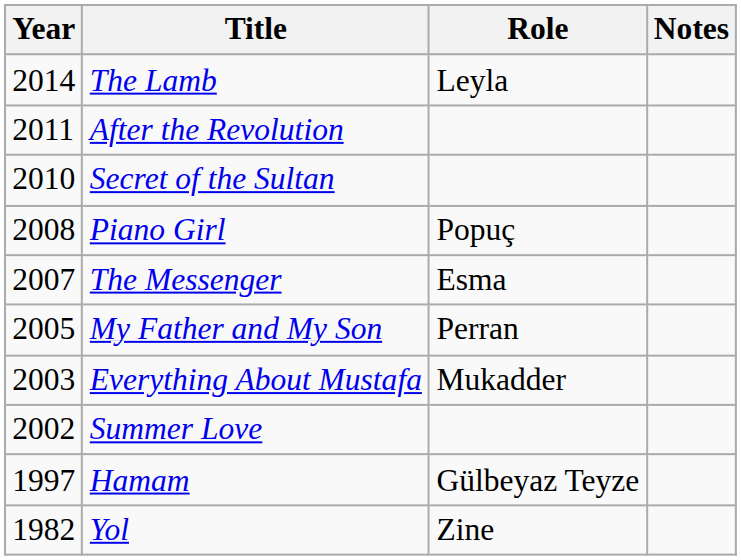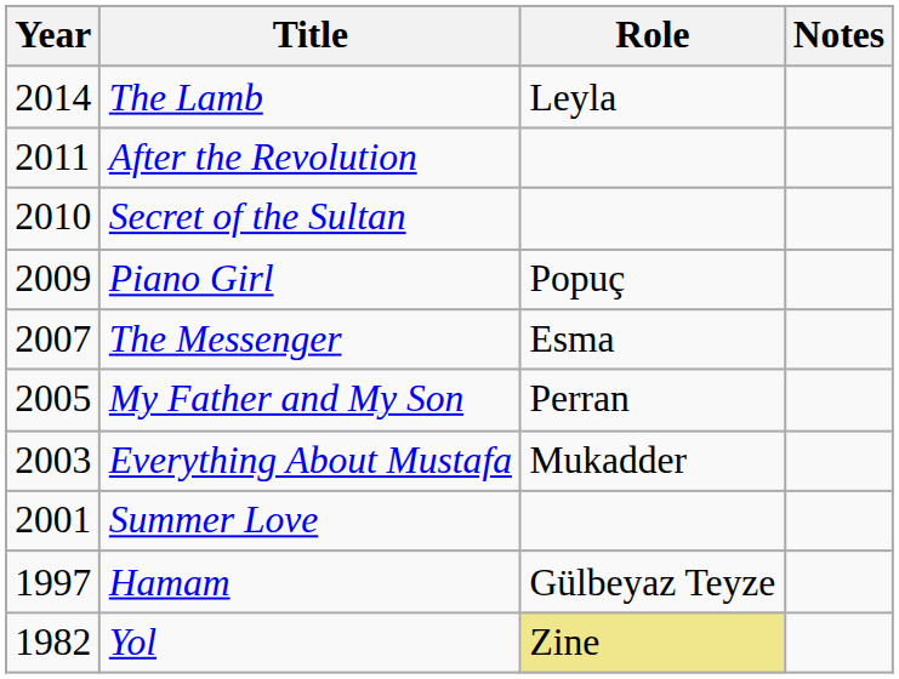 <table class="wikitable sortable">
 <tr>
 <th>Year</th>
 <th>Title</th>
 <th>Role</th>
 <th class="unsortable">Notes</th>
 </tr>
 <tr>
 <td>2014</td>
 <td><em><a href='#'>The Lamb</a></em></td>
 <td>Leyla</td>
 <td></td>
 </tr>
 <tr>
 <td>2011</td>
 <td><em><a href='#'>After the Revolution</a></em></td>
 <td></td>
 <td></td>
 </tr>
 <tr>
 <td>2010</td>
 <td><em><a href='#'>Secret of the Sultan</a></em></td>
 <td></td>
 <td></td>
 </tr>
 <tr>
-<td>2008</td>
+<td>2009</td>
 <td><em><a href='#'>Piano Girl</a></em></td>
 <td>Popuç</td>
 <td></td>
 </tr>
 <tr>
 <td>2007</td>
 <td><em><a href='#'>The Messenger</a></em></td>
 <td>Esma</td>
 <td></td>
 </tr>
 <tr>
 <td>2005</td>
 <td><em><a href='#'>My Father and My Son</a></em></td>
 <td>Perran</td>
 <td></td>
 </tr>
 <tr>
 <td>2003</td>
 <td><em><a href='#'>Everything About Mustafa</a></em></td>
 <td>Mukadder</td>
 <td></td>
 </tr>
 <tr>
-<td>2002</td>
+<td>2001</td>
 <td><em><a href='#'>Summer Love</a></em></td>
 <td></td>
 <td></td>
 </tr>
 <tr>
 <td>1997</td>
 <td><em><a href='#'>Hamam</a></em></td>
 <td>Gülbeyaz Teyze</td>
 <td></td>
 </tr>
 <tr>
 <td>1982</td>
 <td><em><a href='#'>Yol</a></em></td>
-<td>Zine</td>
+<td style="background: khaki;">Zine</td>
 <td></td>
 </tr>
 </table>
